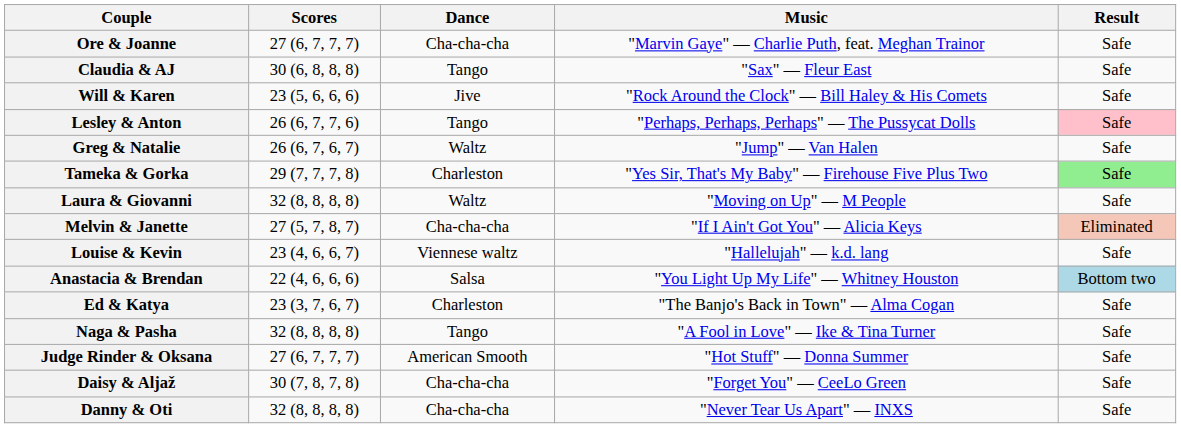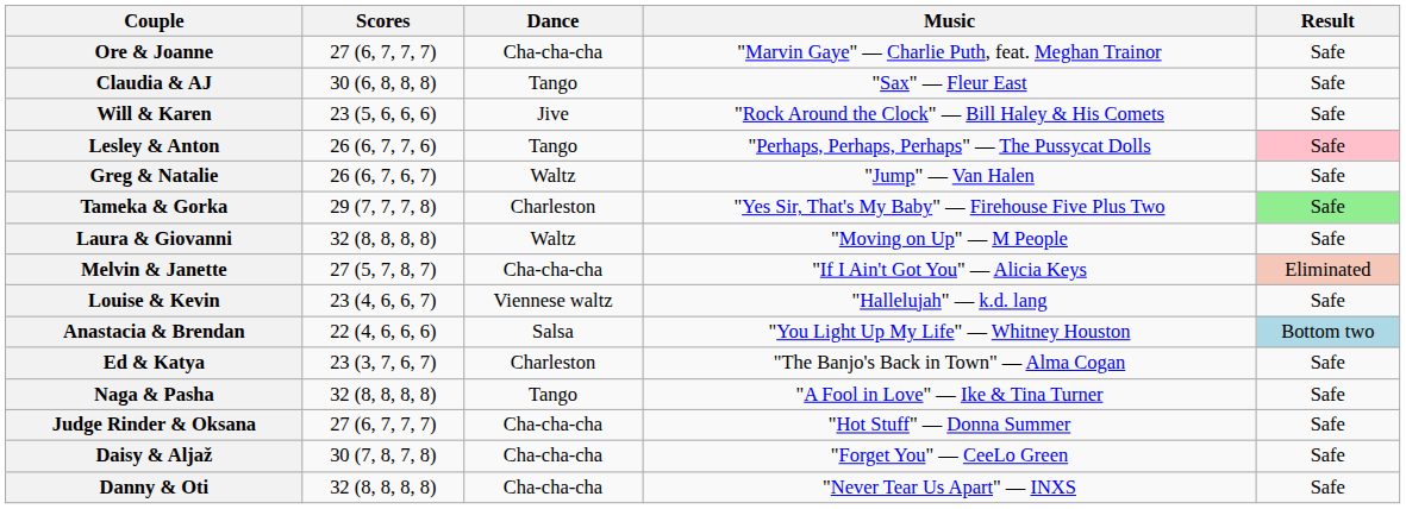 <table class="wikitable sortable" style="text-align:center; width:90%">
 <tr>
 <th scope="col">Couple</th>
 <th scope="col">Scores</th>
 <th scope="col" class="unsortable">Dance</th>
 <th scope="col" class="unsortable">Music</th>
 <th scope="col" class="unsortable">Result</th>
 </tr>
 <tr>
 <th scope="row">Ore & Joanne</th>
 <td>27 (6, 7, 7, 7)</td>
 <td>Cha-cha-cha</td>
 <td>"<a href='#'>Marvin Gaye</a>" — <a href='#'>Charlie Puth</a>, feat. <a href='#'>Meghan Trainor</a></td>
 <td>Safe</td>
 </tr>
 <tr>
 <th scope="row">Claudia & AJ</th>
 <td>30 (6, 8, 8, 8)</td>
 <td>Tango</td>
 <td>"<a href='#'>Sax</a>" — <a href='#'>Fleur East</a></td>
 <td>Safe</td>
 </tr>
 <tr>
 <th scope="row">Will & Karen</th>
 <td>23 (5, 6, 6, 6)</td>
 <td>Jive</td>
 <td>"<a href='#'>Rock Around the Clock</a>" — <a href='#'>Bill Haley & His Comets</a></td>
 <td>Safe</td>
 </tr>
 <tr>
 <th scope="row">Lesley & Anton</th>
 <td>26 (6, 7, 7, 6)</td>
 <td>Tango</td>
 <td>"<a href='#'>Perhaps, Perhaps, Perhaps</a>" — <a href='#'>The Pussycat Dolls</a></td>
 <td style="background: pink;">Safe</td>
 </tr>
 <tr>
 <th scope="row">Greg & Natalie</th>
 <td>26 (6, 7, 6, 7)</td>
 <td>Waltz</td>
 <td>"<a href='#'>Jump</a>" — <a href='#'>Van Halen</a></td>
 <td>Safe</td>
 </tr>
 <tr>
 <th scope="row">Tameka & Gorka</th>
 <td>29 (7, 7, 7, 8)</td>
 <td>Charleston</td>
 <td>"<a href='#'>Yes Sir, That's My Baby</a>" — <a href='#'>Firehouse Five Plus Two</a></td>
 <td style="background: lightgreen;">Safe</td>
 </tr>
 <tr>
 <th scope="row">Laura & Giovanni</th>
 <td>32 (8, 8, 8, 8)</td>
 <td>Waltz</td>
 <td>"<a href='#'>Moving on Up</a>" — <a href='#'>M People</a></td>
 <td>Safe</td>
 </tr>
 <tr>
 <th scope="row">Melvin & Janette</th>
 <td>27 (5, 7, 8, 7)</td>
 <td>Cha-cha-cha</td>
 <td>"<a href='#'>If I Ain't Got You</a>" — <a href='#'>Alicia Keys</a></td>
 <td bgcolor="f4c7b8">Eliminated</td>
 </tr>
 <tr>
 <th scope="row">Louise & Kevin</th>
 <td>23 (4, 6, 6, 7)</td>
 <td>Viennese waltz</td>
 <td>"<a href='#'>Hallelujah</a>" — <a href='#'>k.d. lang</a></td>
 <td>Safe</td>
 </tr>
 <tr>
 <th scope="row">Anastacia & Brendan</th>
 <td>22 (4, 6, 6, 6)</td>
 <td>Salsa</td>
 <td>"<a href='#'>You Light Up My Life</a>" — <a href='#'>Whitney Houston</a></td>
 <td bgcolor="lightblue">Bottom two</td>
 </tr>
 <tr>
 <th scope="row">Ed & Katya</th>
 <td>23 (3, 7, 6, 7)</td>
 <td>Charleston</td>
 <td>"The Banjo's Back in Town" — <a href='#'>Alma Cogan</a></td>
 <td>Safe</td>
 </tr>
 <tr>
 <th scope="row">Naga & Pasha</th>
 <td>32 (8, 8, 8, 8)</td>
 <td>Tango</td>
 <td>"<a href='#'>A Fool in Love</a>" — <a href='#'>Ike & Tina Turner</a></td>
 <td>Safe</td>
 </tr>
 <tr>
 <th scope="row">Judge Rinder & Oksana</th>
 <td>27 (6, 7, 7, 7)</td>
-<td>American Smooth</td>
+<td>Cha-cha-cha</td>
 <td>"<a href='#'>Hot Stuff</a>" — <a href='#'>Donna Summer</a></td>
 <td>Safe</td>
 </tr>
 <tr>
 <th scope="row">Daisy & Aljaž</th>
 <td>30 (7, 8, 7, 8)</td>
 <td>Cha-cha-cha</td>
 <td>"<a href='#'>Forget You</a>" — <a href='#'>CeeLo Green</a></td>
 <td>Safe</td>
 </tr>
 <tr>
 <th scope="row">Danny & Oti</th>
 <td>32 (8, 8, 8, 8)</td>
 <td>Cha-cha-cha</td>
 <td>"<a href='#'>Never Tear Us Apart</a>" — <a href='#'>INXS</a></td>
 <td>Safe</td>
 </tr>
 </table>
